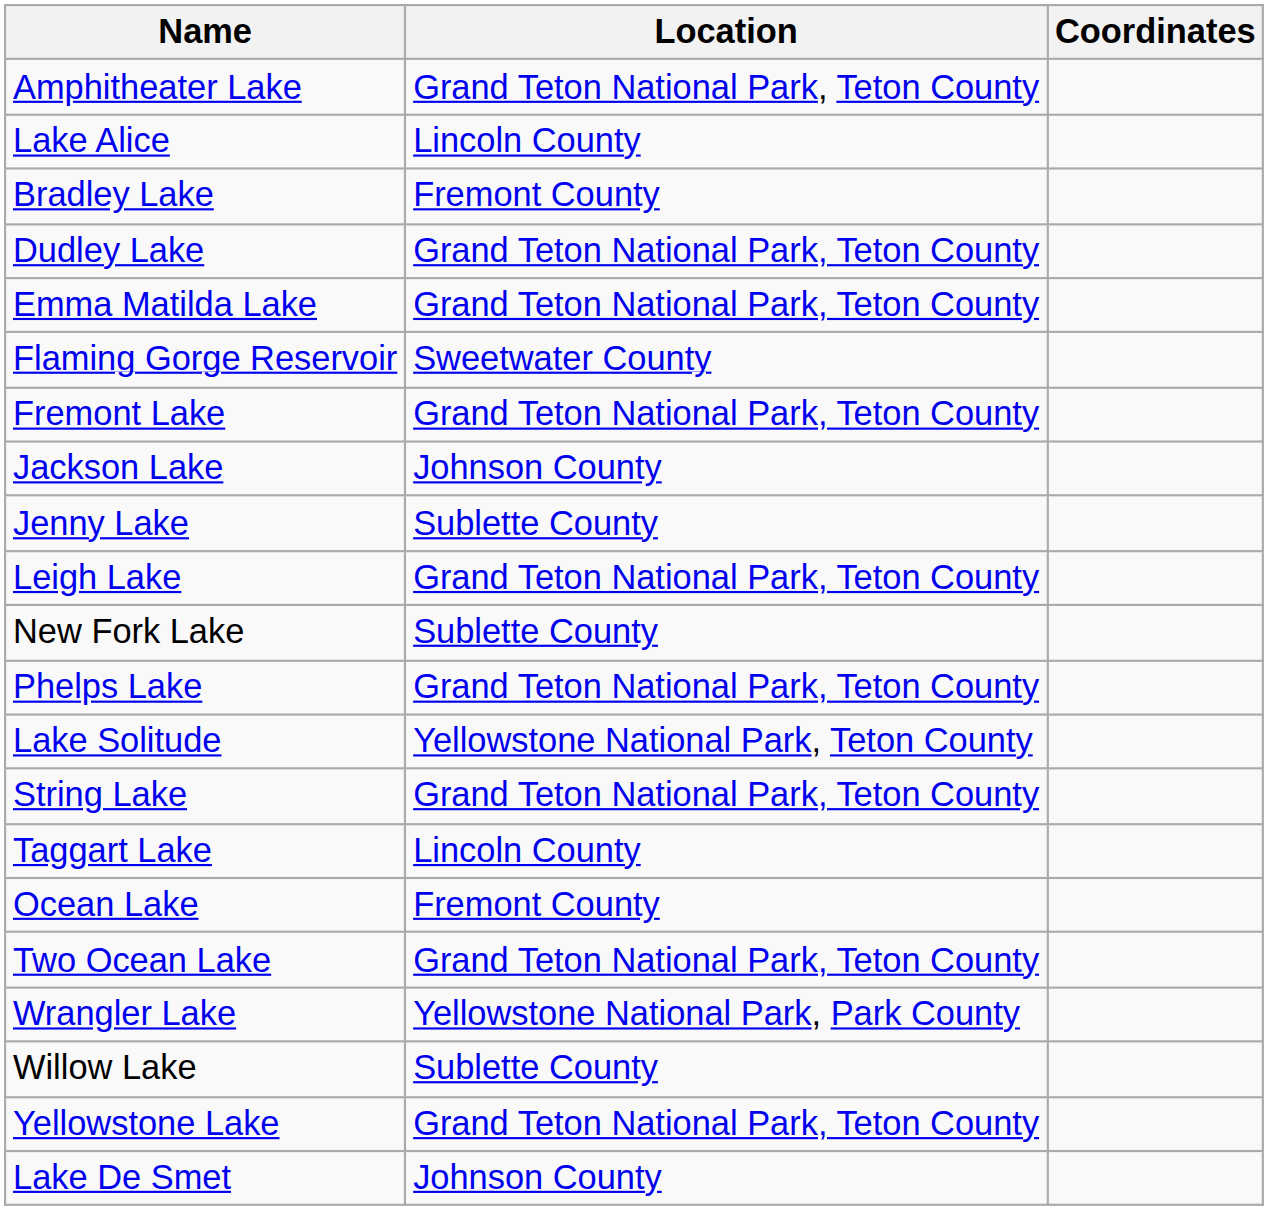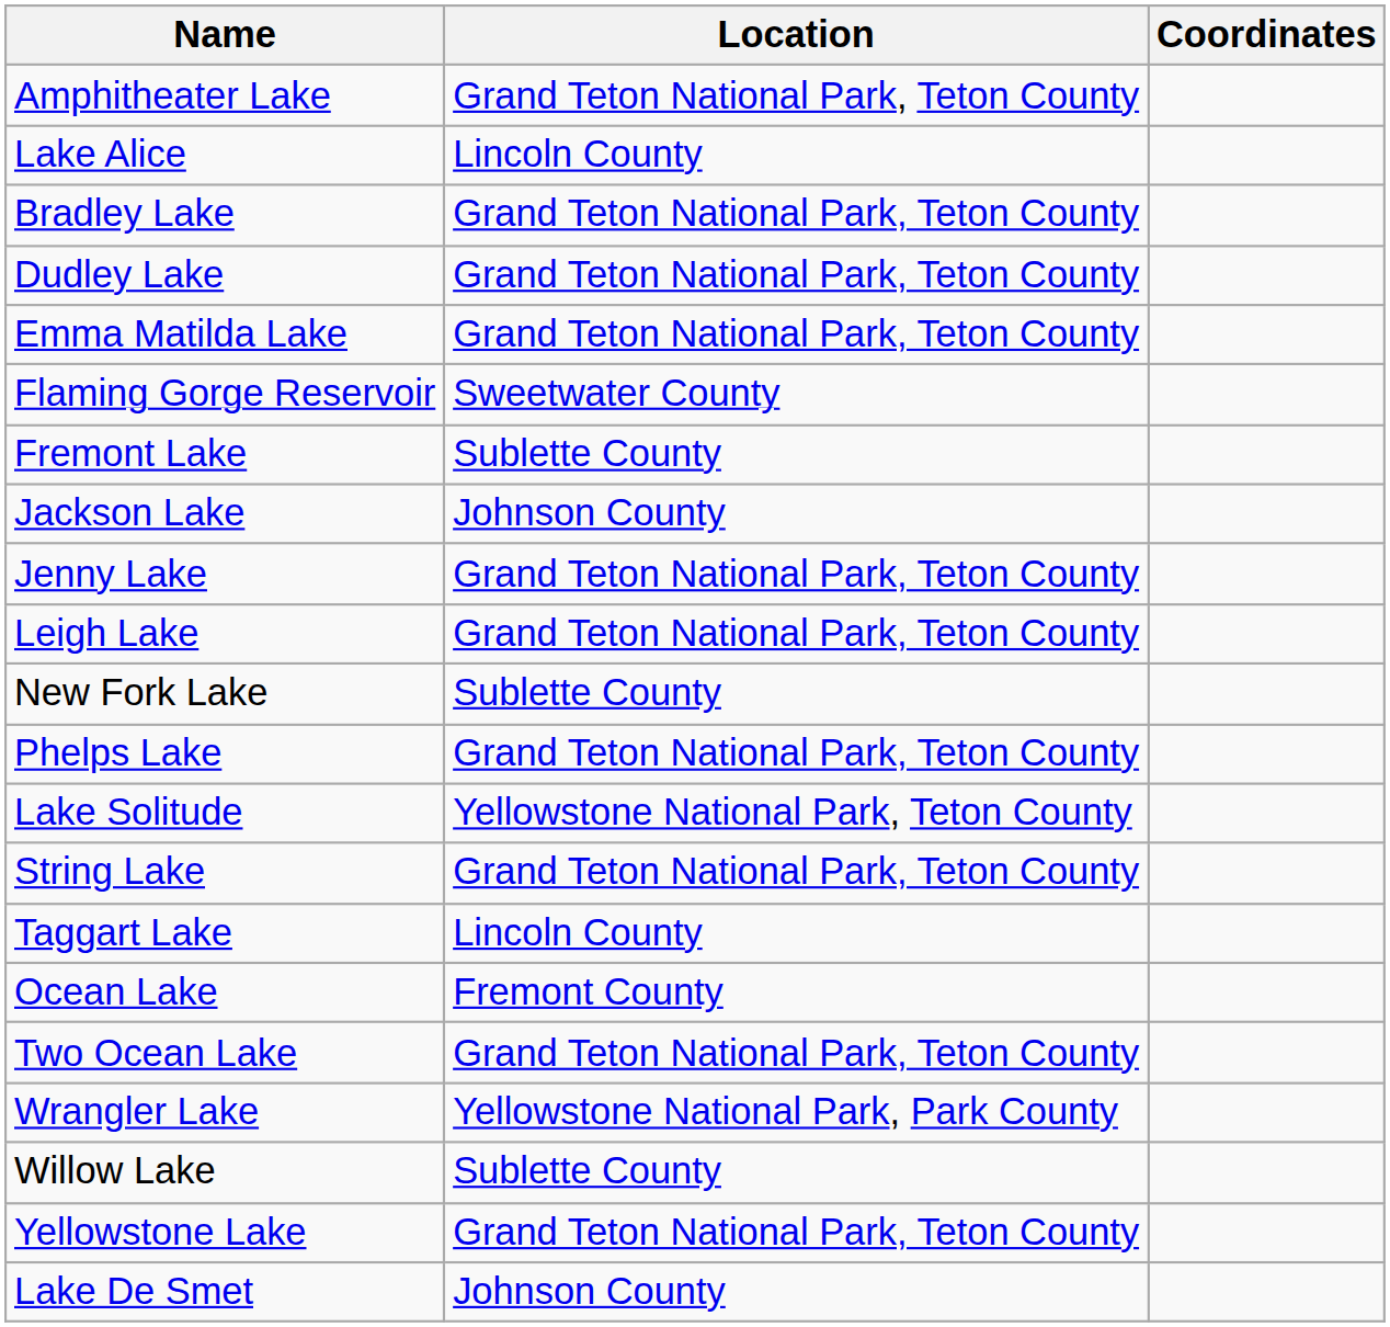 <table class="wikitable sortable">
 <tr>
 <th>Name</th>
 <th>Location</th>
 <th>Coordinates</th>
 </tr>
 <tr>
 <td><a href='#'>Amphitheater Lake</a></td>
 <td><a href='#'>Grand Teton National Park</a>, <a href='#'>Teton County</a></td>
 <td></td>
 </tr>
 <tr>
 <td><a href='#'>Lake Alice</a></td>
 <td><a href='#'>Lincoln County</a></td>
 <td></td>
 </tr>
 <tr>
 <td><a href='#'>Bradley Lake</a></td>
-<td><a href='#'>Fremont County</a></td>
+<td><a href='#'>Grand Teton National Park, Teton County</a></td>
 <td></td>
 </tr>
 <tr>
 <td><a href='#'>Dudley Lake</a></td>
 <td><a href='#'>Grand Teton National Park, Teton County</a></td>
 <td></td>
 </tr>
 <tr>
 <td><a href='#'>Emma Matilda Lake</a></td>
 <td><a href='#'>Grand Teton National Park, Teton County</a></td>
 <td></td>
 </tr>
 <tr>
 <td><a href='#'>Flaming Gorge Reservoir</a></td>
 <td><a href='#'>Sweetwater County</a></td>
 <td></td>
 </tr>
 <tr>
 <td><a href='#'>Fremont Lake</a></td>
-<td><a href='#'>Grand Teton National Park, Teton County</a></td>
+<td><a href='#'>Sublette County</a></td>
 <td></td>
 </tr>
 <tr>
 <td><a href='#'>Jackson Lake</a></td>
 <td><a href='#'>Johnson County</a></td>
 <td></td>
 </tr>
 <tr>
 <td><a href='#'>Jenny Lake</a></td>
-<td><a href='#'>Sublette County</a></td>
+<td><a href='#'>Grand Teton National Park, Teton County</a></td>
 <td></td>
 </tr>
 <tr>
 <td><a href='#'>Leigh Lake</a></td>
 <td><a href='#'>Grand Teton National Park, Teton County</a></td>
 <td></td>
 </tr>
 <tr>
 <td>New Fork Lake</td>
 <td><a href='#'>Sublette County</a></td>
 <td></td>
 </tr>
 <tr>
 <td><a href='#'>Phelps Lake</a></td>
 <td><a href='#'>Grand Teton National Park, Teton County</a></td>
 <td></td>
 </tr>
 <tr>
 <td><a href='#'>Lake Solitude</a></td>
 <td><a href='#'>Yellowstone National Park</a>, <a href='#'>Teton County</a></td>
 <td></td>
 </tr>
 <tr>
 <td><a href='#'>String Lake</a></td>
 <td><a href='#'>Grand Teton National Park, Teton County</a></td>
 <td></td>
 </tr>
 <tr>
 <td><a href='#'>Taggart Lake</a></td>
 <td><a href='#'>Lincoln County</a></td>
 <td></td>
 </tr>
 <tr>
 <td><a href='#'>Ocean Lake</a></td>
 <td><a href='#'>Fremont County</a></td>
 <td></td>
 </tr>
 <tr>
 <td><a href='#'>Two Ocean Lake</a></td>
 <td><a href='#'>Grand Teton National Park, Teton County</a></td>
 <td></td>
 </tr>
 <tr>
 <td><a href='#'>Wrangler Lake</a></td>
 <td><a href='#'>Yellowstone National Park</a>, <a href='#'>Park County</a></td>
 <td></td>
 </tr>
 <tr>
 <td>Willow Lake</td>
 <td><a href='#'>Sublette County</a></td>
 <td></td>
 </tr>
 <tr>
 <td><a href='#'>Yellowstone Lake</a></td>
 <td><a href='#'>Grand Teton National Park, Teton County</a></td>
 <td></td>
 </tr>
 <tr>
 <td><a href='#'>Lake De Smet</a></td>
 <td><a href='#'>Johnson County</a></td>
 <td></td>
 </tr>
 </table>
